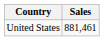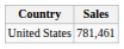 <table class="wikitable">
 <tr>
 <th scope="col">Country</th>
 <th scope="col">Sales</th>
 </tr>
 <tr>
 <td>United States</td>
-<td>881,461</td>
+<td>781,461</td>
 </tr>
 </table>
